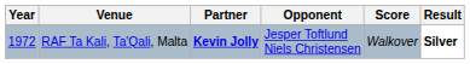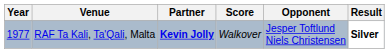 <table class="sortable wikitable" style="font-size: 90%;">
 <tr>
 <th>Year</th>
 <th>Venue</th>
 <th>Partner</th>
+<th>Score</th>
 <th>Opponent</th>
-<th>Score</th>
 <th>Result</th>
 </tr>
 <tr style="background:#AABBCC">
-<td align="center"><a href='#'>1972</a></td>
+<td align="center"><a href='#'>1977</a></td>
 <td align="left"><a href='#'>RAF Ta Kali</a>, <a href='#'>Ta'Qali</a>, Malta</td>
 <td align="left"><strong> <a href='#'>Kevin Jolly</a></strong></td>
+<td align="left"><em>Walkover</em></td>
 <td align="left"> <a href='#'>Jesper Toftlund</a> <br>  <a href='#'>Niels Christensen</a></td>
-<td align="left"><em>Walkover</em></td>
 <td style="text-align:left; background: white"> <strong>Silver</strong></td>
 </tr>
 </table>
